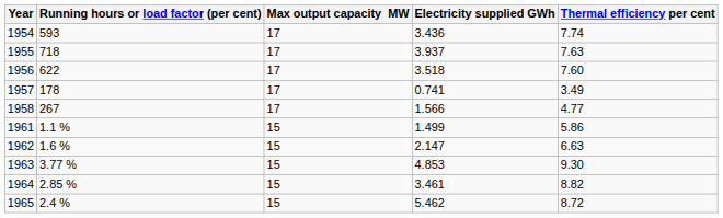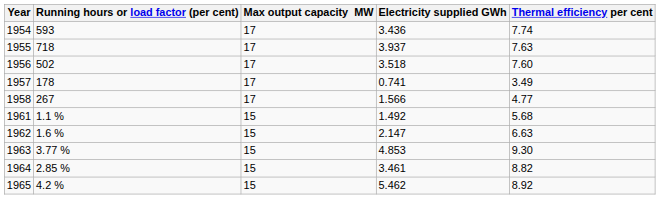 <table class="wikitable">
 <tr>
 <th>Year</th>
 <th>Running hours or <a href='#'>load factor</a> (per cent)</th>
 <th>Max output capacity  MW</th>
 <th>Electricity supplied GWh</th>
 <th><a href='#'>Thermal efficiency</a> per cent</th>
 </tr>
 <tr>
 <td>1954</td>
 <td>593</td>
 <td>17</td>
 <td>3.436</td>
 <td>7.74</td>
 </tr>
 <tr>
 <td>1955</td>
 <td>718</td>
 <td>17</td>
 <td>3.937</td>
 <td>7.63</td>
 </tr>
 <tr>
 <td>1956</td>
-<td>622</td>
+<td>502</td>
 <td>17</td>
 <td>3.518</td>
 <td>7.60</td>
 </tr>
 <tr>
 <td>1957</td>
 <td>178</td>
 <td>17</td>
 <td>0.741</td>
 <td>3.49</td>
 </tr>
 <tr>
 <td>1958</td>
 <td>267</td>
 <td>17</td>
 <td>1.566</td>
 <td>4.77</td>
 </tr>
 <tr>
 <td>1961</td>
 <td>1.1 %</td>
 <td>15</td>
-<td>1.499</td>
-<td>5.86</td>
+<td>1.492</td>
+<td>5.68</td>
 </tr>
 <tr>
 <td>1962</td>
 <td>1.6 %</td>
 <td>15</td>
 <td>2.147</td>
 <td>6.63</td>
 </tr>
 <tr>
 <td>1963</td>
 <td>3.77 %</td>
 <td>15</td>
 <td>4.853</td>
 <td>9.30</td>
 </tr>
 <tr>
 <td>1964</td>
 <td>2.85 %</td>
 <td>15</td>
 <td>3.461</td>
 <td>8.82</td>
 </tr>
 <tr>
 <td>1965</td>
-<td>2.4 %</td>
+<td>4.2 %</td>
 <td>15</td>
 <td>5.462</td>
-<td>8.72</td>
+<td>8.92</td>
 </tr>
 </table>
